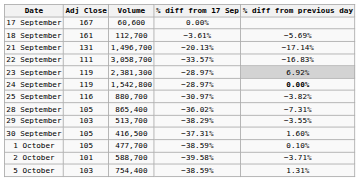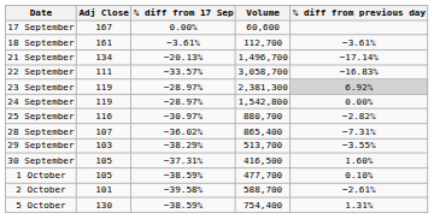 <table class="wikitable floatright" style="text-align:center; font-size: 70%;">
 <tr>
 <th>Date</th>
 <th>Adj Close</th>
+<th>% diff from 17 Sep</th>
 <th>Volume</th>
-<th>% diff from 17 Sep</th>
 <th>% diff from previous day</th>
 </tr>
 <tr>
 <td>17 September</td>
 <td>167</td>
+<td>0.00%</td>
 <td>60,600</td>
-<td>0.00%</td>
 <td></td>
 </tr>
 <tr>
 <td>18 September</td>
 <td>161</td>
+<td>−3.61%</td>
 <td>112,700</td>
 <td>−3.61%</td>
-<td>−5.69%</td>
 </tr>
 <tr>
 <td>21 September</td>
-<td>131</td>
+<td>134</td>
+<td>−20.13%</td>
 <td>1,496,700</td>
-<td>−20.13%</td>
 <td>−17.14%</td>
 </tr>
 <tr>
 <td>22 September</td>
 <td>111</td>
+<td>−33.57%</td>
 <td>3,058,700</td>
-<td>−33.57%</td>
 <td>−16.83%</td>
 </tr>
 <tr>
 <td>23 September</td>
 <td>119</td>
+<td>−28.97%</td>
 <td>2,381,300</td>
-<td>−28.97%</td>
 <td style="background: lightgrey;">6.92%</td>
 </tr>
 <tr>
 <td>24 September</td>
 <td>119</td>
+<td>−28.97%</td>
 <td>1,542,800</td>
-<td>−28.97%</td>
-<td><strong>0.00%</strong></td>
+<td>0.00%</td>
 </tr>
 <tr>
 <td>25 September</td>
 <td>116</td>
+<td>−30.97%</td>
 <td>880,700</td>
-<td>−30.97%</td>
-<td>−3.82%</td>
+<td>−2.82%</td>
 </tr>
 <tr>
 <td>28 September</td>
-<td>105</td>
+<td>107</td>
+<td>−36.02%</td>
 <td>865,400</td>
-<td>−36.02%</td>
 <td>−7.31%</td>
 </tr>
 <tr>
 <td>29 September</td>
 <td>103</td>
+<td>−38.29%</td>
 <td>513,700</td>
-<td>−38.29%</td>
 <td>−3.55%</td>
 </tr>
 <tr>
 <td>30 September</td>
 <td>105</td>
+<td>−37.31%</td>
 <td>416,500</td>
-<td>−37.31%</td>
 <td>1.60%</td>
 </tr>
 <tr>
 <td>1 October</td>
 <td>105</td>
+<td>−38.59%</td>
 <td>477,700</td>
-<td>−38.59%</td>
 <td>0.10%</td>
 </tr>
 <tr>
 <td>2 October</td>
 <td>101</td>
+<td>−39.58%</td>
 <td>588,700</td>
-<td>−39.58%</td>
-<td>−3.71%</td>
+<td>−2.61%</td>
 </tr>
 <tr>
 <td>5 October</td>
-<td>103</td>
+<td>130</td>
+<td>−38.59%</td>
 <td>754,400</td>
-<td>−38.59%</td>
 <td>1.31%</td>
 </tr>
 </table>
